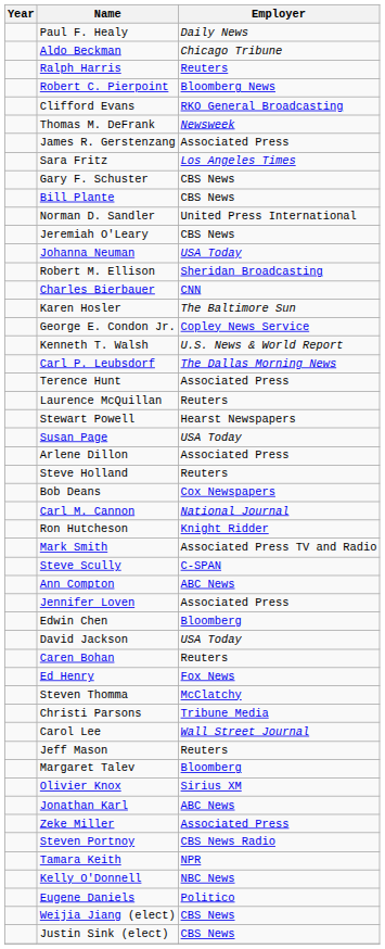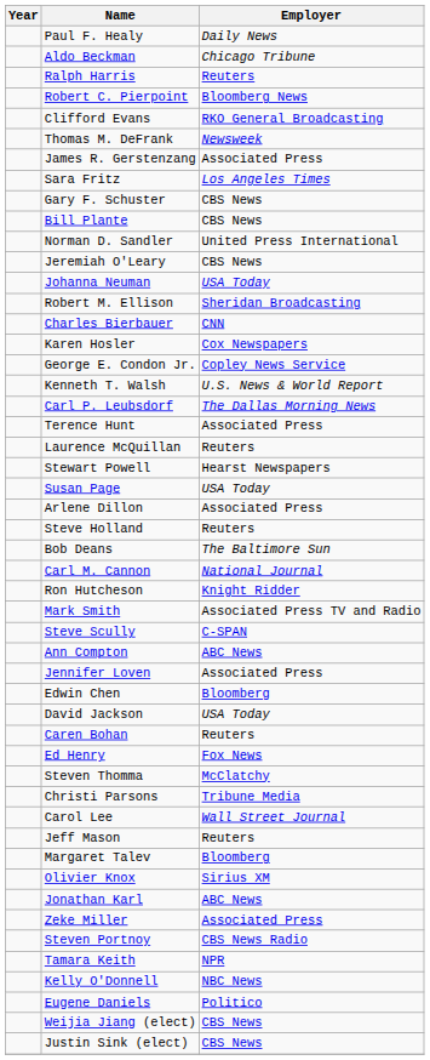 <table class="wikitable sortable">
 <tr>
 <th scope="col">Year</th>
 <th scope="col">Name</th>
 <th scope="col">Employer</th>
 </tr>
 <tr>
 <td></td>
 <td>Paul F. Healy</td>
 <td><em>Daily News</em></td>
 </tr>
 <tr>
 <td></td>
 <td><a href='#'>Aldo Beckman</a></td>
 <td><em>Chicago Tribune</em></td>
 </tr>
 <tr>
 <td></td>
 <td><a href='#'>Ralph Harris</a></td>
 <td><a href='#'>Reuters</a></td>
 </tr>
 <tr>
 <td></td>
 <td><a href='#'>Robert C. Pierpoint</a></td>
 <td><a href='#'>Bloomberg News</a></td>
 </tr>
 <tr>
 <td></td>
 <td>Clifford Evans</td>
 <td><a href='#'>RKO General Broadcasting</a></td>
 </tr>
 <tr>
 <td></td>
 <td>Thomas M. DeFrank</td>
 <td><em><a href='#'>Newsweek</a></em></td>
 </tr>
 <tr>
 <td></td>
 <td>James R. Gerstenzang</td>
 <td>Associated Press</td>
 </tr>
 <tr>
 <td></td>
 <td>Sara Fritz</td>
 <td><em><a href='#'>Los Angeles Times</a></em></td>
 </tr>
 <tr>
 <td></td>
 <td>Gary F. Schuster</td>
 <td>CBS News</td>
 </tr>
 <tr>
 <td></td>
 <td><a href='#'>Bill Plante</a></td>
 <td>CBS News</td>
 </tr>
 <tr>
 <td></td>
 <td>Norman D. Sandler</td>
 <td>United Press International</td>
 </tr>
 <tr>
 <td></td>
 <td>Jeremiah O'Leary</td>
 <td>CBS News</td>
 </tr>
 <tr>
 <td></td>
 <td><a href='#'>Johanna Neuman</a></td>
 <td><em><a href='#'>USA Today</a></em></td>
 </tr>
 <tr>
 <td></td>
 <td>Robert M. Ellison</td>
 <td><a href='#'>Sheridan Broadcasting</a></td>
 </tr>
 <tr>
 <td></td>
 <td><a href='#'>Charles Bierbauer</a></td>
 <td><a href='#'>CNN</a></td>
 </tr>
 <tr>
 <td></td>
 <td>Karen Hosler</td>
-<td><em>The Baltimore Sun</em></td>
+<td><a href='#'>Cox Newspapers</a></td>
 </tr>
 <tr>
 <td></td>
 <td>George E. Condon Jr.</td>
 <td><a href='#'>Copley News Service</a></td>
 </tr>
 <tr>
 <td></td>
 <td>Kenneth T. Walsh</td>
 <td><em>U.S. News & World Report</em></td>
 </tr>
 <tr>
 <td></td>
 <td><a href='#'>Carl P. Leubsdorf</a></td>
 <td><em><a href='#'>The Dallas Morning News</a></em></td>
 </tr>
 <tr>
 <td></td>
 <td>Terence Hunt</td>
 <td>Associated Press</td>
 </tr>
 <tr>
 <td></td>
 <td>Laurence McQuillan</td>
 <td>Reuters</td>
 </tr>
 <tr>
 <td></td>
 <td>Stewart Powell</td>
 <td>Hearst Newspapers</td>
 </tr>
 <tr>
 <td></td>
 <td><a href='#'>Susan Page</a></td>
 <td><em>USA Today</em></td>
 </tr>
 <tr>
 <td></td>
 <td>Arlene Dillon</td>
 <td>Associated Press</td>
 </tr>
 <tr>
 <td></td>
 <td>Steve Holland</td>
 <td>Reuters</td>
 </tr>
 <tr>
 <td></td>
 <td>Bob Deans</td>
-<td><a href='#'>Cox Newspapers</a></td>
+<td><em>The Baltimore Sun</em></td>
 </tr>
 <tr>
 <td></td>
 <td><a href='#'>Carl M. Cannon</a></td>
 <td><em><a href='#'>National Journal</a></em></td>
 </tr>
 <tr>
 <td></td>
 <td>Ron Hutcheson</td>
 <td><a href='#'>Knight Ridder</a></td>
 </tr>
 <tr>
 <td></td>
 <td><a href='#'>Mark Smith</a></td>
 <td>Associated Press TV and Radio</td>
 </tr>
 <tr>
 <td></td>
 <td><a href='#'>Steve Scully</a></td>
 <td><a href='#'>C-SPAN</a></td>
 </tr>
 <tr>
 <td></td>
 <td><a href='#'>Ann Compton</a></td>
 <td><a href='#'>ABC News</a></td>
 </tr>
 <tr>
 <td></td>
 <td><a href='#'>Jennifer Loven</a></td>
 <td>Associated Press</td>
 </tr>
 <tr>
 <td></td>
 <td>Edwin Chen</td>
 <td><a href='#'>Bloomberg</a></td>
 </tr>
 <tr>
 <td></td>
 <td>David Jackson</td>
 <td><em>USA Today</em></td>
 </tr>
 <tr>
 <td></td>
 <td><a href='#'>Caren Bohan</a></td>
 <td>Reuters</td>
 </tr>
 <tr>
 <td></td>
 <td><a href='#'>Ed Henry</a></td>
 <td><a href='#'>Fox News</a></td>
 </tr>
 <tr>
 <td></td>
 <td>Steven Thomma</td>
 <td><a href='#'>McClatchy</a></td>
 </tr>
 <tr>
 <td></td>
 <td>Christi Parsons</td>
 <td><a href='#'>Tribune Media</a></td>
 </tr>
 <tr>
 <td></td>
 <td>Carol Lee</td>
 <td><em><a href='#'>Wall Street Journal</a></em></td>
 </tr>
 <tr>
 <td></td>
 <td>Jeff Mason</td>
 <td>Reuters</td>
 </tr>
 <tr>
 <td></td>
 <td>Margaret Talev</td>
 <td><a href='#'>Bloomberg</a></td>
 </tr>
 <tr>
 <td></td>
 <td><a href='#'>Olivier Knox</a></td>
 <td><a href='#'>Sirius XM</a></td>
 </tr>
 <tr>
 <td></td>
 <td><a href='#'>Jonathan Karl</a></td>
 <td><a href='#'>ABC News</a></td>
 </tr>
 <tr>
 <td></td>
 <td><a href='#'>Zeke Miller</a></td>
 <td><a href='#'>Associated Press</a></td>
 </tr>
 <tr>
 <td></td>
 <td><a href='#'>Steven Portnoy</a></td>
 <td><a href='#'>CBS News Radio</a></td>
 </tr>
 <tr>
 <td></td>
 <td><a href='#'>Tamara Keith</a></td>
 <td><a href='#'>NPR</a></td>
 </tr>
 <tr>
 <td></td>
 <td><a href='#'>Kelly O'Donnell</a></td>
 <td><a href='#'>NBC News</a></td>
 </tr>
 <tr>
 <td></td>
 <td><a href='#'>Eugene Daniels</a></td>
 <td><a href='#'>Politico</a></td>
 </tr>
 <tr>
 <td></td>
 <td><a href='#'>Weijia Jiang</a> (elect)</td>
 <td><a href='#'>CBS News</a></td>
 </tr>
 <tr>
 <td></td>
 <td>Justin Sink (elect)</td>
 <td><a href='#'>CBS News</a></td>
 </tr>
 <tr>
 </tr>
 </table>
